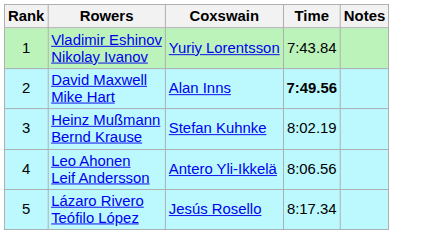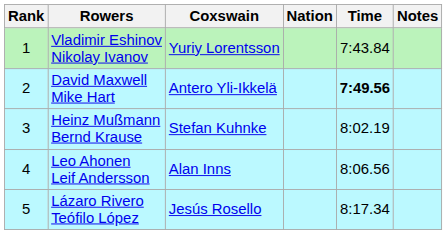 <table class="wikitable sortable" style="text-align:center">
 <tr>
 <th>Rank</th>
 <th>Rowers</th>
 <th>Coxswain</th>
+<th>Nation</th>
 <th>Time</th>
 <th>Notes</th>
 </tr>
 <tr bgcolor=bbf3bb>
 <td>1</td>
 <td align=left><a href='#'>Vladimir Eshinov</a><br><a href='#'>Nikolay Ivanov</a></td>
 <td align=left><a href='#'>Yuriy Lorentsson</a></td>
+<td align=left></td>
 <td>7:43.84</td>
 <td></td>
 </tr>
 <tr bgcolor=bbf9ff>
 <td>2</td>
 <td align=left><a href='#'>David Maxwell</a><br><a href='#'>Mike Hart</a></td>
-<td align=left><a href='#'>Alan Inns</a></td>
+<td align=left><a href='#'>Antero Yli-Ikkelä</a></td>
+<td align=left></td>
 <td><strong>7:49.56</strong></td>
 <td></td>
 </tr>
 <tr bgcolor=bbf9ff>
 <td>3</td>
 <td align=left><a href='#'>Heinz Mußmann</a><br><a href='#'>Bernd Krause</a></td>
 <td align=left><a href='#'>Stefan Kuhnke</a></td>
+<td align=left></td>
 <td>8:02.19</td>
 <td></td>
 </tr>
 <tr bgcolor=bbf9ff>
 <td>4</td>
 <td align=left><a href='#'>Leo Ahonen</a><br><a href='#'>Leif Andersson</a></td>
-<td align=left><a href='#'>Antero Yli-Ikkelä</a></td>
+<td align=left><a href='#'>Alan Inns</a></td>
+<td align=left></td>
 <td>8:06.56</td>
 <td></td>
 </tr>
 <tr bgcolor=bbf9ff>
 <td>5</td>
 <td align=left><a href='#'>Lázaro Rivero</a><br><a href='#'>Teófilo López</a></td>
 <td align=left><a href='#'>Jesús Rosello</a></td>
+<td align=left></td>
 <td>8:17.34</td>
 <td></td>
 </tr>
 </table>
